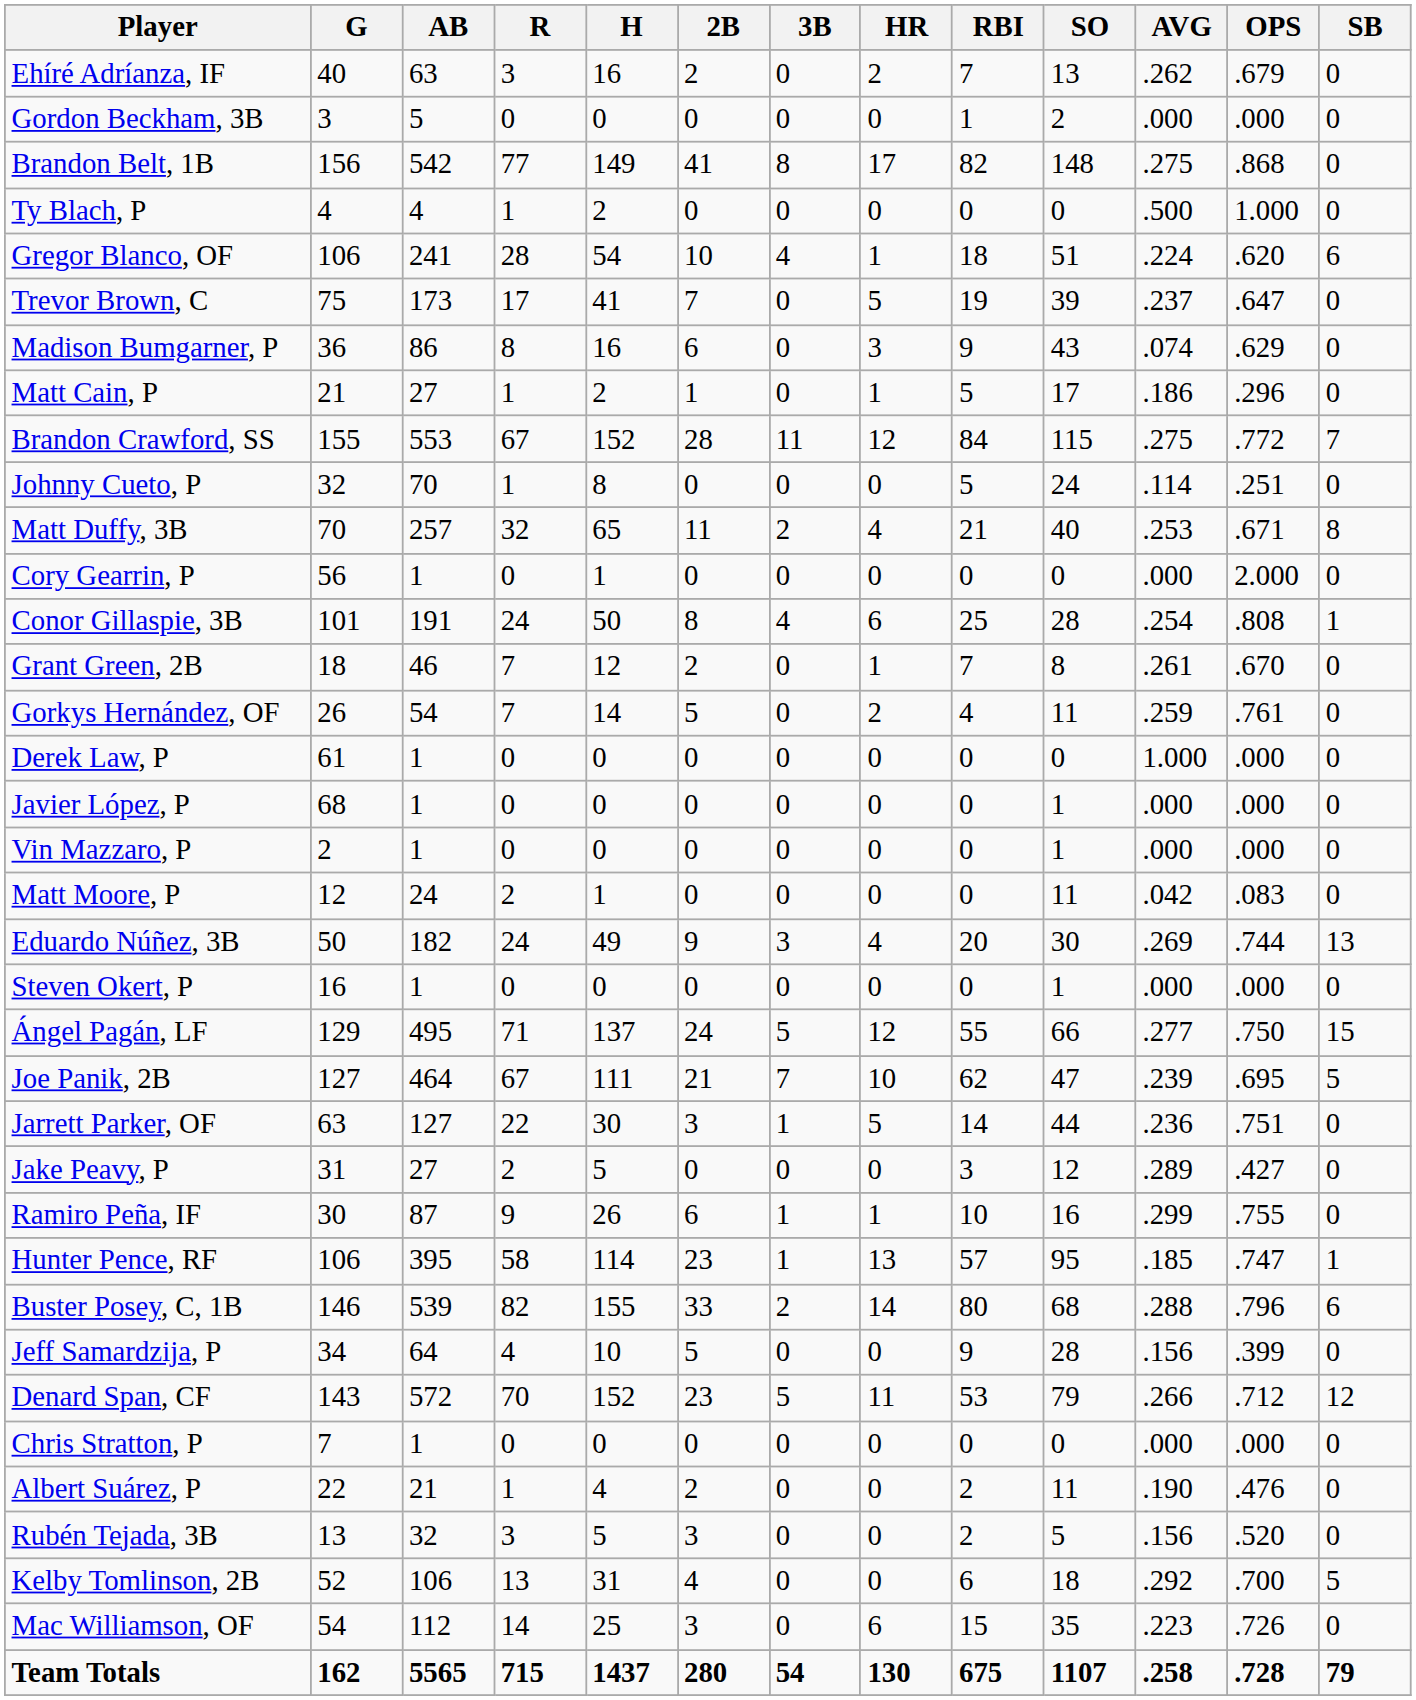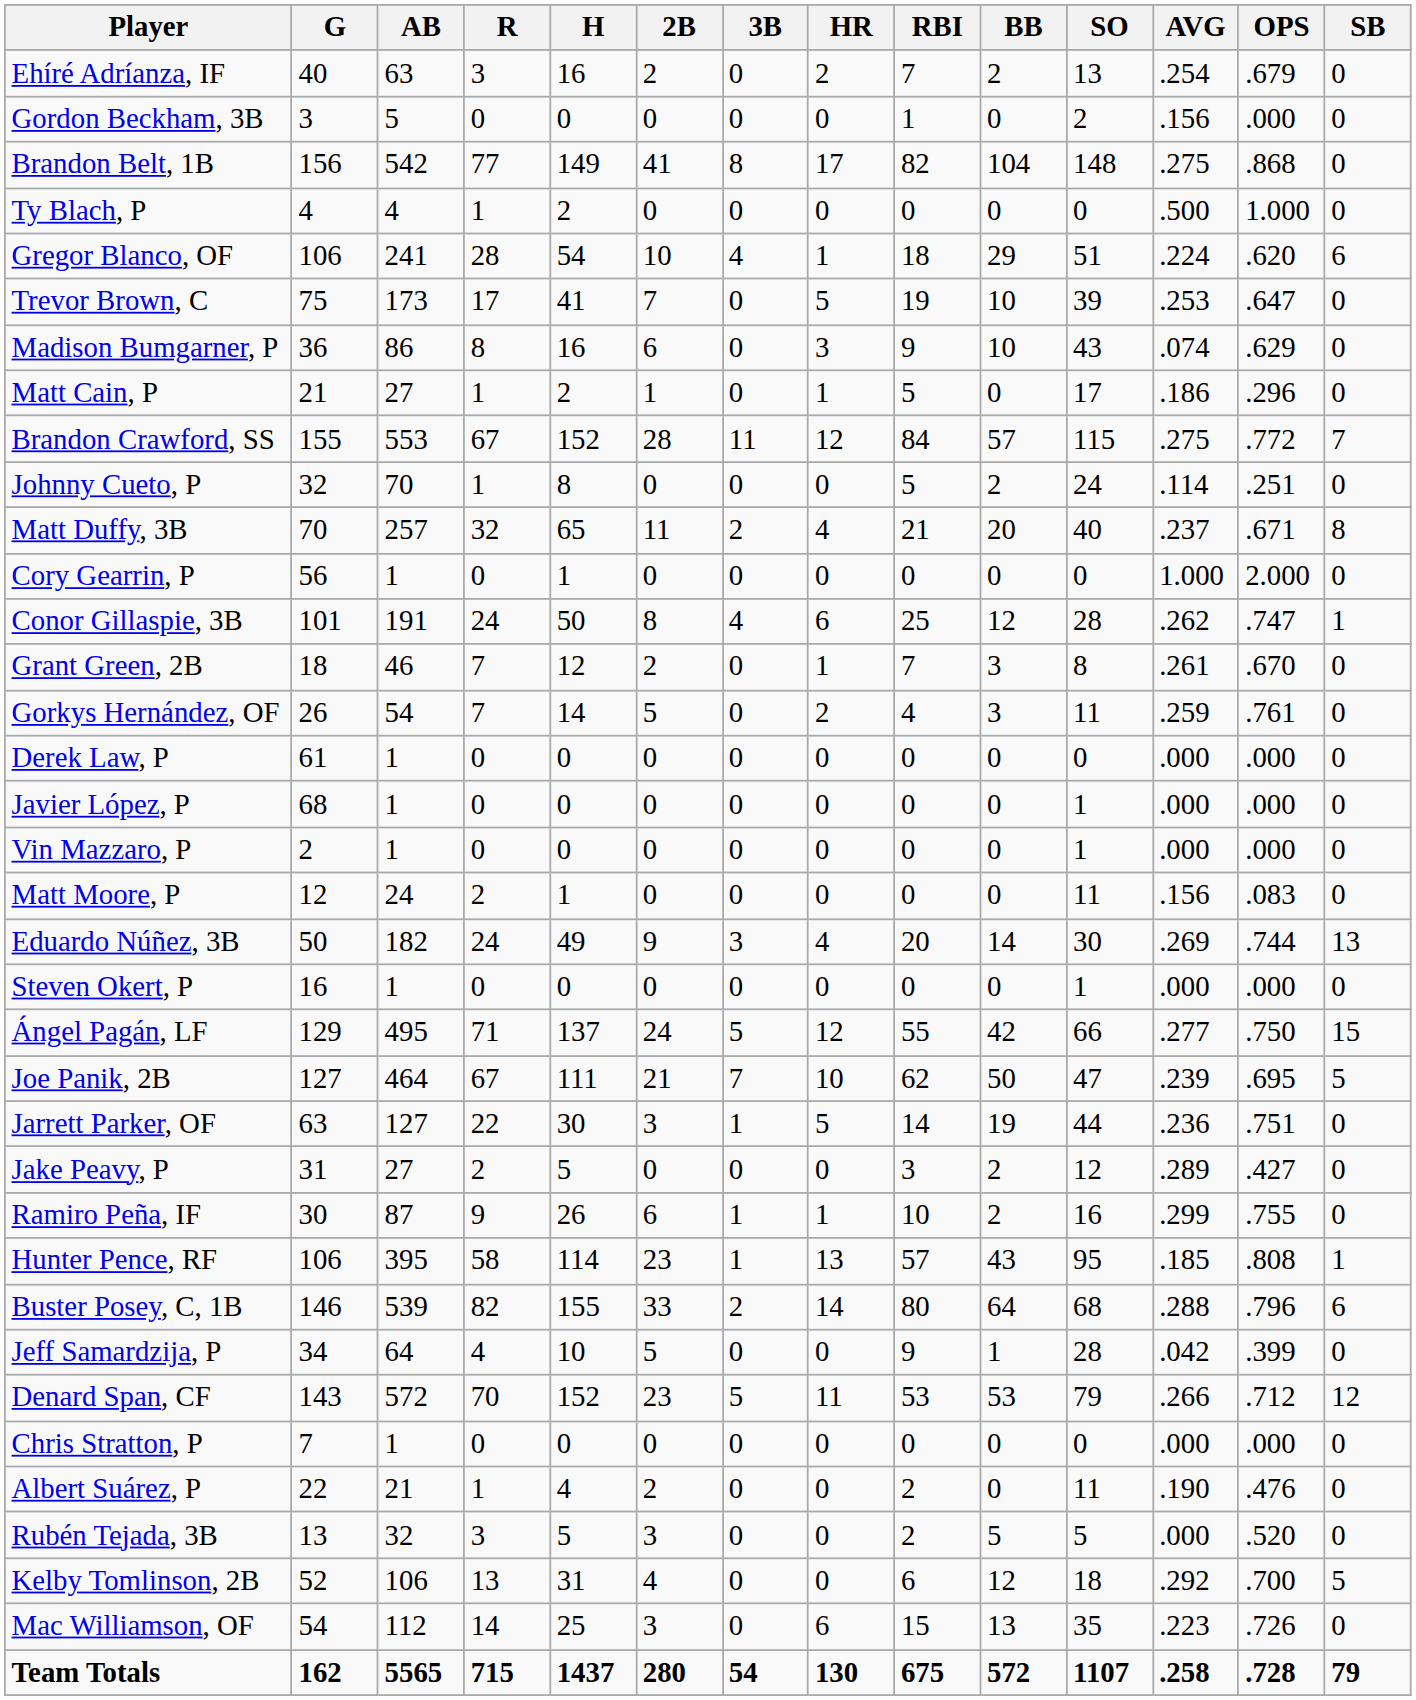 <table class="wikitable sortable">
 <tr>
 <th bgcolor="#DDDDFF" width="20%">Player</th>
 <th bgcolor="#DDDDFF" width="6%">G</th>
 <th bgcolor="#DDDDFF" width="6%">AB</th>
 <th bgcolor="#DDDDFF" width="6%">R</th>
 <th bgcolor="#DDDDFF" width="6%">H</th>
 <th bgcolor="#DDDDFF" width="6%">2B</th>
 <th bgcolor="#DDDDFF" width="6%">3B</th>
 <th bgcolor="#DDDDFF" width="6%">HR</th>
 <th bgcolor="#DDDDFF" width="6%">RBI</th>
+<th bgcolor="#DDDDFF" width="6%">BB</th>
 <th bgcolor="#DDDDFF" width="6%">SO</th>
 <th bgcolor="#DDDDFF" width="6%">AVG</th>
 <th bgcolor="#DDDDFF" width="6%">OPS</th>
 <th bgcolor="#DDDDFF" width="6%">SB</th>
 </tr>
 <tr>
 <td><a href='#'>Ehíré Adríanza</a>, IF</td>
 <td>40</td>
 <td>63</td>
 <td>3</td>
 <td>16</td>
 <td>2</td>
 <td>0</td>
 <td>2</td>
 <td>7</td>
+<td>2</td>
 <td>13</td>
-<td>.262</td>
+<td>.254</td>
 <td>.679</td>
 <td>0</td>
 </tr>
 <tr>
 <td><a href='#'>Gordon Beckham</a>, 3B</td>
 <td>3</td>
 <td>5</td>
 <td>0</td>
 <td>0</td>
 <td>0</td>
 <td>0</td>
 <td>0</td>
 <td>1</td>
+<td>0</td>
 <td>2</td>
-<td>.000</td>
+<td>.156</td>
 <td>.000</td>
 <td>0</td>
 </tr>
 <tr>
 <td><a href='#'>Brandon Belt</a>, 1B</td>
 <td>156</td>
 <td>542</td>
 <td>77</td>
 <td>149</td>
 <td>41</td>
 <td>8</td>
 <td>17</td>
 <td>82</td>
+<td>104</td>
 <td>148</td>
 <td>.275</td>
 <td>.868</td>
 <td>0</td>
 </tr>
 <tr>
 <td><a href='#'>Ty Blach</a>, P</td>
 <td>4</td>
 <td>4</td>
 <td>1</td>
 <td>2</td>
+<td>0</td>
 <td>0</td>
 <td>0</td>
 <td>0</td>
 <td>0</td>
 <td>0</td>
 <td>.500</td>
 <td>1.000</td>
 <td>0</td>
 </tr>
 <tr>
 <td><a href='#'>Gregor Blanco</a>, OF</td>
 <td>106</td>
 <td>241</td>
 <td>28</td>
 <td>54</td>
 <td>10</td>
 <td>4</td>
 <td>1</td>
 <td>18</td>
+<td>29</td>
 <td>51</td>
 <td>.224</td>
 <td>.620</td>
 <td>6</td>
 </tr>
 <tr>
 <td><a href='#'>Trevor Brown</a>, C</td>
 <td>75</td>
 <td>173</td>
 <td>17</td>
 <td>41</td>
 <td>7</td>
 <td>0</td>
 <td>5</td>
 <td>19</td>
+<td>10</td>
 <td>39</td>
-<td>.237</td>
+<td>.253</td>
 <td>.647</td>
 <td>0</td>
 </tr>
 <tr>
 <td><a href='#'>Madison Bumgarner</a>, P</td>
 <td>36</td>
 <td>86</td>
 <td>8</td>
 <td>16</td>
 <td>6</td>
 <td>0</td>
 <td>3</td>
 <td>9</td>
+<td>10</td>
 <td>43</td>
 <td>.074</td>
 <td>.629</td>
 <td>0</td>
 </tr>
 <tr>
 <td><a href='#'>Matt Cain</a>, P</td>
 <td>21</td>
 <td>27</td>
 <td>1</td>
 <td>2</td>
 <td>1</td>
 <td>0</td>
 <td>1</td>
 <td>5</td>
+<td>0</td>
 <td>17</td>
 <td>.186</td>
 <td>.296</td>
 <td>0</td>
 </tr>
 <tr>
 <td><a href='#'>Brandon Crawford</a>, SS</td>
 <td>155</td>
 <td>553</td>
 <td>67</td>
 <td>152</td>
 <td>28</td>
 <td>11</td>
 <td>12</td>
 <td>84</td>
+<td>57</td>
 <td>115</td>
 <td>.275</td>
 <td>.772</td>
 <td>7</td>
 </tr>
 <tr>
 <td><a href='#'>Johnny Cueto</a>, P</td>
 <td>32</td>
 <td>70</td>
 <td>1</td>
 <td>8</td>
 <td>0</td>
 <td>0</td>
 <td>0</td>
 <td>5</td>
+<td>2</td>
 <td>24</td>
 <td>.114</td>
 <td>.251</td>
 <td>0</td>
 </tr>
 <tr>
 <td><a href='#'>Matt Duffy</a>, 3B</td>
 <td>70</td>
 <td>257</td>
 <td>32</td>
 <td>65</td>
 <td>11</td>
 <td>2</td>
 <td>4</td>
 <td>21</td>
+<td>20</td>
 <td>40</td>
-<td>.253</td>
+<td>.237</td>
 <td>.671</td>
 <td>8</td>
 </tr>
 <tr>
 <td><a href='#'>Cory Gearrin</a>, P</td>
 <td>56</td>
 <td>1</td>
 <td>0</td>
 <td>1</td>
 <td>0</td>
 <td>0</td>
 <td>0</td>
 <td>0</td>
 <td>0</td>
-<td>.000</td>
+<td>0</td>
+<td>1.000</td>
 <td>2.000</td>
 <td>0</td>
 </tr>
 <tr>
 <td><a href='#'>Conor Gillaspie</a>, 3B</td>
 <td>101</td>
 <td>191</td>
 <td>24</td>
 <td>50</td>
 <td>8</td>
 <td>4</td>
 <td>6</td>
 <td>25</td>
+<td>12</td>
 <td>28</td>
-<td>.254</td>
-<td>.808</td>
+<td>.262</td>
+<td>.747</td>
 <td>1</td>
 </tr>
 <tr>
 <td><a href='#'>Grant Green</a>, 2B</td>
 <td>18</td>
 <td>46</td>
 <td>7</td>
 <td>12</td>
 <td>2</td>
 <td>0</td>
 <td>1</td>
 <td>7</td>
+<td>3</td>
 <td>8</td>
 <td>.261</td>
 <td>.670</td>
 <td>0</td>
 </tr>
 <tr>
 <td><a href='#'>Gorkys Hernández</a>, OF</td>
 <td>26</td>
 <td>54</td>
 <td>7</td>
 <td>14</td>
 <td>5</td>
 <td>0</td>
 <td>2</td>
 <td>4</td>
+<td>3</td>
 <td>11</td>
 <td>.259</td>
 <td>.761</td>
 <td>0</td>
 </tr>
 <tr>
 <td><a href='#'>Derek Law</a>, P</td>
 <td>61</td>
 <td>1</td>
 <td>0</td>
 <td>0</td>
 <td>0</td>
 <td>0</td>
 <td>0</td>
 <td>0</td>
 <td>0</td>
-<td>1.000</td>
+<td>0</td>
+<td>.000</td>
 <td>.000</td>
 <td>0</td>
 </tr>
 <tr>
 <td><a href='#'>Javier López</a>, P</td>
 <td>68</td>
 <td>1</td>
+<td>0</td>
 <td>0</td>
 <td>0</td>
 <td>0</td>
 <td>0</td>
 <td>0</td>
 <td>0</td>
 <td>1</td>
 <td>.000</td>
 <td>.000</td>
 <td>0</td>
 </tr>
 <tr>
 <td><a href='#'>Vin Mazzaro</a>, P</td>
 <td>2</td>
 <td>1</td>
 <td>0</td>
 <td>0</td>
 <td>0</td>
 <td>0</td>
 <td>0</td>
 <td>0</td>
+<td>0</td>
 <td>1</td>
 <td>.000</td>
 <td>.000</td>
 <td>0</td>
 </tr>
 <tr>
 <td><a href='#'>Matt Moore</a>, P</td>
 <td>12</td>
 <td>24</td>
 <td>2</td>
 <td>1</td>
 <td>0</td>
 <td>0</td>
 <td>0</td>
 <td>0</td>
+<td>0</td>
 <td>11</td>
-<td>.042</td>
+<td>.156</td>
 <td>.083</td>
 <td>0</td>
 </tr>
 <tr>
 <td><a href='#'>Eduardo Núñez</a>, 3B</td>
 <td>50</td>
 <td>182</td>
 <td>24</td>
 <td>49</td>
 <td>9</td>
 <td>3</td>
 <td>4</td>
 <td>20</td>
+<td>14</td>
 <td>30</td>
 <td>.269</td>
 <td>.744</td>
 <td>13</td>
 </tr>
 <tr>
 <td><a href='#'>Steven Okert</a>, P</td>
 <td>16</td>
 <td>1</td>
+<td>0</td>
 <td>0</td>
 <td>0</td>
 <td>0</td>
 <td>0</td>
 <td>0</td>
 <td>0</td>
 <td>1</td>
 <td>.000</td>
 <td>.000</td>
 <td>0</td>
 </tr>
 <tr>
 <td><a href='#'>Ángel Pagán</a>, LF</td>
 <td>129</td>
 <td>495</td>
 <td>71</td>
 <td>137</td>
 <td>24</td>
 <td>5</td>
 <td>12</td>
 <td>55</td>
+<td>42</td>
 <td>66</td>
 <td>.277</td>
 <td>.750</td>
 <td>15</td>
 </tr>
 <tr>
 <td><a href='#'>Joe Panik</a>, 2B</td>
 <td>127</td>
 <td>464</td>
 <td>67</td>
 <td>111</td>
 <td>21</td>
 <td>7</td>
 <td>10</td>
 <td>62</td>
+<td>50</td>
 <td>47</td>
 <td>.239</td>
 <td>.695</td>
 <td>5</td>
 </tr>
 <tr>
 <td><a href='#'>Jarrett Parker</a>, OF</td>
 <td>63</td>
 <td>127</td>
 <td>22</td>
 <td>30</td>
 <td>3</td>
 <td>1</td>
 <td>5</td>
 <td>14</td>
+<td>19</td>
 <td>44</td>
 <td>.236</td>
 <td>.751</td>
 <td>0</td>
 </tr>
 <tr>
 <td><a href='#'>Jake Peavy</a>, P</td>
 <td>31</td>
 <td>27</td>
 <td>2</td>
 <td>5</td>
 <td>0</td>
 <td>0</td>
 <td>0</td>
 <td>3</td>
+<td>2</td>
 <td>12</td>
 <td>.289</td>
 <td>.427</td>
 <td>0</td>
 </tr>
 <tr>
 <td><a href='#'>Ramiro Peña</a>, IF</td>
 <td>30</td>
 <td>87</td>
 <td>9</td>
 <td>26</td>
 <td>6</td>
 <td>1</td>
 <td>1</td>
 <td>10</td>
+<td>2</td>
 <td>16</td>
 <td>.299</td>
 <td>.755</td>
 <td>0</td>
 </tr>
 <tr>
 <td><a href='#'>Hunter Pence</a>, RF</td>
 <td>106</td>
 <td>395</td>
 <td>58</td>
 <td>114</td>
 <td>23</td>
 <td>1</td>
 <td>13</td>
 <td>57</td>
+<td>43</td>
 <td>95</td>
 <td>.185</td>
-<td>.747</td>
+<td>.808</td>
 <td>1</td>
 </tr>
 <tr>
 <td><a href='#'>Buster Posey</a>, C, 1B</td>
 <td>146</td>
 <td>539</td>
 <td>82</td>
 <td>155</td>
 <td>33</td>
 <td>2</td>
 <td>14</td>
 <td>80</td>
+<td>64</td>
 <td>68</td>
 <td>.288</td>
 <td>.796</td>
 <td>6</td>
 </tr>
 <tr>
 <td><a href='#'>Jeff Samardzija</a>, P</td>
 <td>34</td>
 <td>64</td>
 <td>4</td>
 <td>10</td>
 <td>5</td>
 <td>0</td>
 <td>0</td>
 <td>9</td>
+<td>1</td>
 <td>28</td>
-<td>.156</td>
+<td>.042</td>
 <td>.399</td>
 <td>0</td>
 </tr>
 <tr>
 <td><a href='#'>Denard Span</a>, CF</td>
 <td>143</td>
 <td>572</td>
 <td>70</td>
 <td>152</td>
 <td>23</td>
 <td>5</td>
 <td>11</td>
 <td>53</td>
+<td>53</td>
 <td>79</td>
 <td>.266</td>
 <td>.712</td>
 <td>12</td>
 </tr>
 <tr>
 <td><a href='#'>Chris Stratton</a>, P</td>
 <td>7</td>
 <td>1</td>
+<td>0</td>
 <td>0</td>
 <td>0</td>
 <td>0</td>
 <td>0</td>
 <td>0</td>
 <td>0</td>
 <td>0</td>
 <td>.000</td>
 <td>.000</td>
 <td>0</td>
 </tr>
 <tr>
 <td><a href='#'>Albert Suárez</a>, P</td>
 <td>22</td>
 <td>21</td>
 <td>1</td>
 <td>4</td>
 <td>2</td>
 <td>0</td>
 <td>0</td>
 <td>2</td>
+<td>0</td>
 <td>11</td>
 <td>.190</td>
 <td>.476</td>
 <td>0</td>
 </tr>
 <tr>
 <td><a href='#'>Rubén Tejada</a>, 3B</td>
 <td>13</td>
 <td>32</td>
 <td>3</td>
 <td>5</td>
 <td>3</td>
 <td>0</td>
 <td>0</td>
 <td>2</td>
 <td>5</td>
-<td>.156</td>
+<td>5</td>
+<td>.000</td>
 <td>.520</td>
 <td>0</td>
 </tr>
 <tr>
 <td><a href='#'>Kelby Tomlinson</a>, 2B</td>
 <td>52</td>
 <td>106</td>
 <td>13</td>
 <td>31</td>
 <td>4</td>
 <td>0</td>
 <td>0</td>
 <td>6</td>
+<td>12</td>
 <td>18</td>
 <td>.292</td>
 <td>.700</td>
 <td>5</td>
 </tr>
 <tr>
 <td><a href='#'>Mac Williamson</a>, OF</td>
 <td>54</td>
 <td>112</td>
 <td>14</td>
 <td>25</td>
 <td>3</td>
 <td>0</td>
 <td>6</td>
 <td>15</td>
+<td>13</td>
 <td>35</td>
 <td>.223</td>
 <td>.726</td>
 <td>0</td>
 </tr>
 <tr>
 <td><strong>Team Totals</strong></td>
 <td><strong>162</strong></td>
 <td><strong>5565</strong></td>
 <td><strong>715</strong></td>
 <td><strong>1437</strong></td>
 <td><strong>280</strong></td>
 <td><strong>54</strong></td>
 <td><strong>130</strong></td>
 <td><strong>675</strong></td>
+<td><strong>572</strong></td>
 <td><strong>1107</strong></td>
 <td><strong>.258</strong></td>
 <td><strong>.728</strong></td>
 <td><strong>79</strong></td>
 </tr>
 </table>
